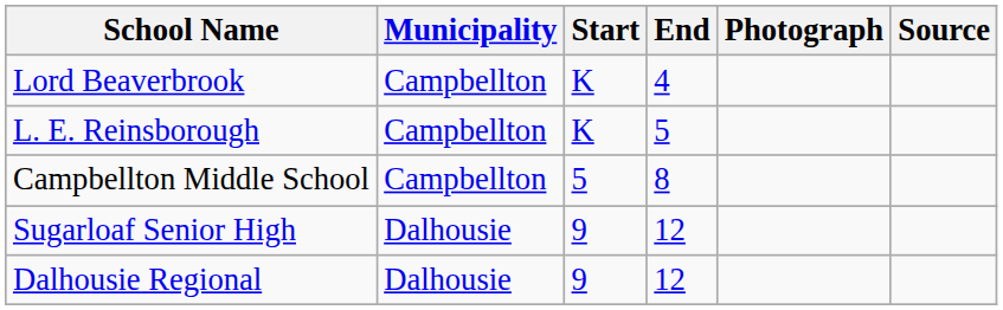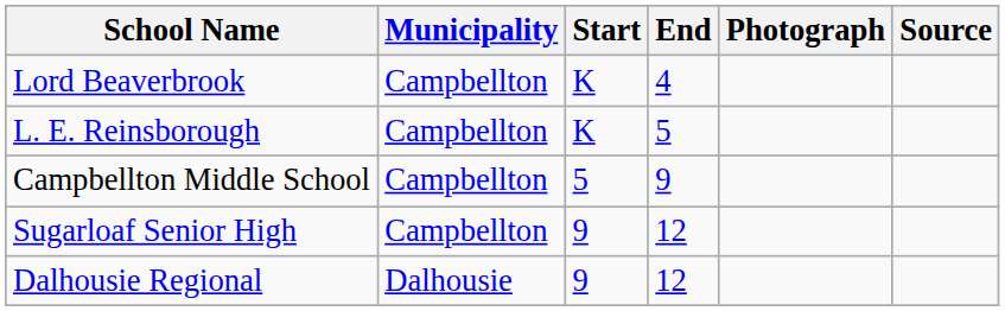 <table class="wikitable sortable">
 <tr>
 <th>School Name</th>
 <th><a href='#'>Municipality</a></th>
 <th>Start</th>
 <th>End</th>
 <th>Photograph</th>
 <th>Source</th>
 </tr>
 <tr>
 <td><a href='#'>Lord Beaverbrook</a></td>
 <td><a href='#'>Campbellton</a></td>
 <td><a href='#'>K</a></td>
 <td><a href='#'>4</a></td>
 <td></td>
 <td></td>
 </tr>
 <tr>
 <td><a href='#'>L. E. Reinsborough</a></td>
 <td><a href='#'>Campbellton</a></td>
 <td><a href='#'>K</a></td>
 <td><a href='#'>5</a></td>
 <td></td>
 <td></td>
 </tr>
 <tr>
 <td>Campbellton Middle School</td>
 <td><a href='#'>Campbellton</a></td>
 <td><a href='#'>5</a></td>
-<td><a href='#'>8</a></td>
+<td><a href='#'>9</a></td>
 <td></td>
 <td></td>
 </tr>
 <tr>
 <td><a href='#'>Sugarloaf Senior High</a></td>
-<td><a href='#'>Dalhousie</a></td>
+<td><a href='#'>Campbellton</a></td>
 <td><a href='#'>9</a></td>
 <td><a href='#'>12</a></td>
 <td></td>
 <td></td>
 </tr>
 <tr>
 <td><a href='#'>Dalhousie Regional</a></td>
 <td><a href='#'>Dalhousie</a></td>
 <td><a href='#'>9</a></td>
 <td><a href='#'>12</a></td>
 <td></td>
 <td></td>
 </tr>
 </table>
